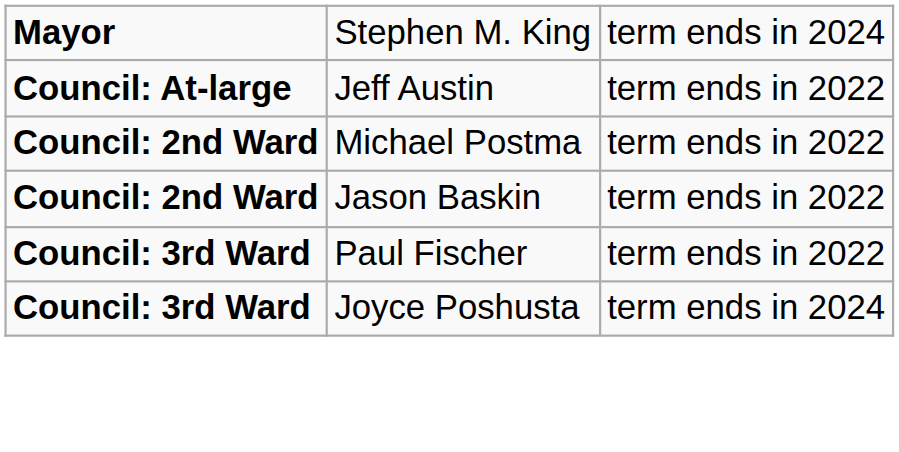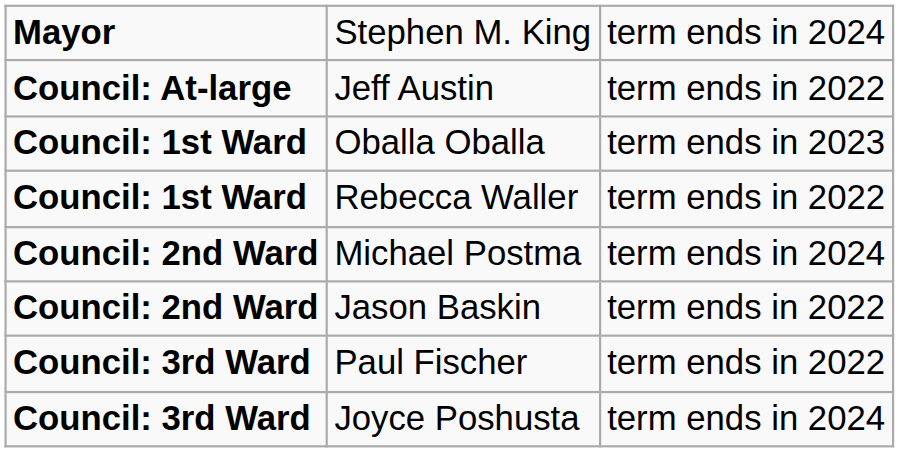 <table class="wikitable" style="float:right;">
 <tr>
 <td><strong>Mayor</strong></td>
 <td>Stephen M. King</td>
 <td>term ends in 2024</td>
 </tr>
 <tr>
 <td><strong>Council: At-large</strong></td>
 <td>Jeff Austin</td>
 <td>term ends in 2022</td>
 </tr>
 <tr>
+<td><strong>Council: 1st Ward</strong></td>
+<td>Oballa Oballa</td>
+<td>term ends in 2023</td>
+</tr>
+<tr>
+<td><strong>Council: 1st Ward</strong></td>
+<td>Rebecca Waller</td>
+<td>term ends in 2022</td>
+</tr>
+<tr>
 <td><strong>Council: 2nd Ward</strong></td>
 <td>Michael Postma</td>
-<td>term ends in 2022</td>
+<td>term ends in 2024</td>
 </tr>
 <tr>
 <td><strong>Council: 2nd Ward</strong></td>
 <td>Jason Baskin</td>
 <td>term ends in 2022</td>
 </tr>
 <tr>
 <td><strong>Council: 3rd Ward</strong></td>
 <td>Paul Fischer</td>
 <td>term ends in 2022</td>
 </tr>
 <tr>
 <td><strong>Council: 3rd Ward</strong></td>
 <td>Joyce Poshusta</td>
 <td>term ends in 2024</td>
 </tr>
 </table>
